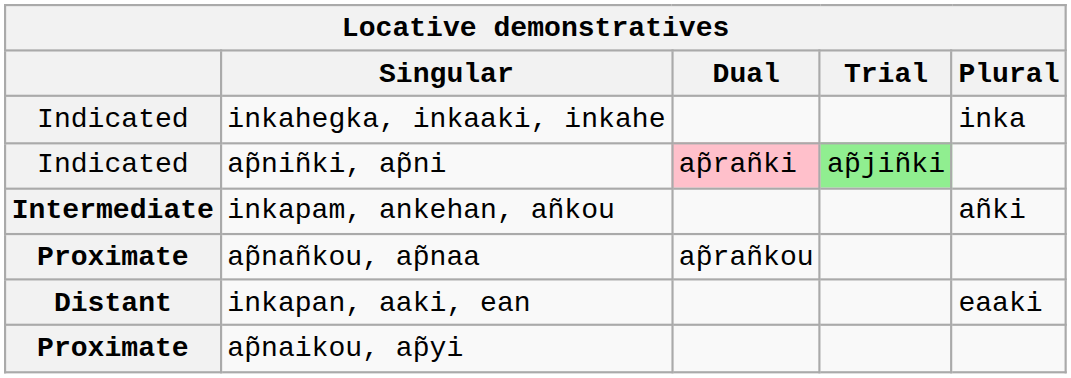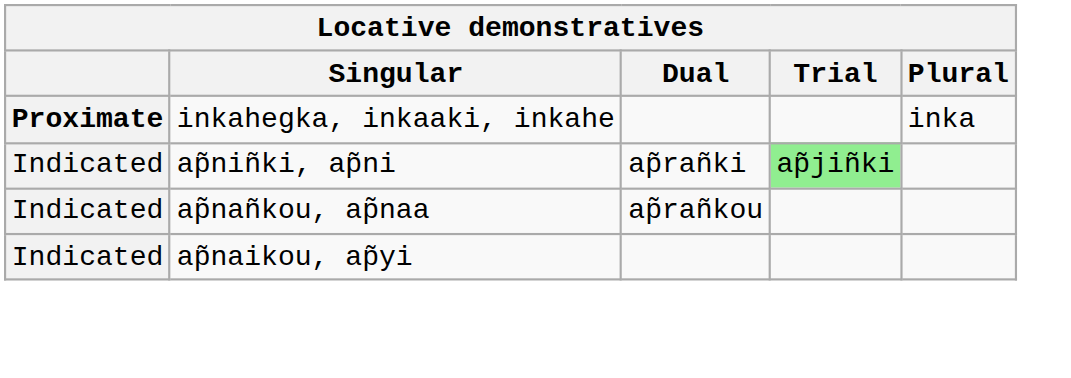 <table class="wikitable">
 <tr>
 <th colspan="5">Locative demonstratives</th>
 </tr>
 <tr>
 <th></th>
 <th>Singular</th>
 <th>Dual</th>
 <th>Trial</th>
 <th>Plural</th>
 </tr>
 <tr>
-<th style="font-weight: normal">Indicated</th>
+<th>Proximate</th>
 <td>inkahegka, inkaaki, inkahe</td>
 <td></td>
 <td></td>
 <td>inka</td>
 </tr>
 <tr>
 <th style="font-weight: normal">Indicated</th>
 <td>ap̃niñki, ap̃ni</td>
-<td style="background: pink;">ap̃rañki</td>
+<td>ap̃rañki</td>
 <td style="background: lightgreen;">ap̃jiñki</td>
 <td></td>
 </tr>
 <tr>
-<th>Intermediate</th>
-<td>inkapam, ankehan, añkou</td>
-<td></td>
-<td></td>
-<td>añki</td>
-</tr>
-<tr>
-<th>Proximate</th>
+<th style="font-weight: normal">Indicated</th>
 <td>ap̃nañkou, ap̃naa</td>
 <td>ap̃rañkou</td>
 <td></td>
 <td></td>
 </tr>
 <tr>
-<th>Distant</th>
-<td>inkapan, aaki, ean</td>
-<td></td>
-<td></td>
-<td>eaaki</td>
-</tr>
-<tr>
-<th>Proximate</th>
+<th style="font-weight: normal">Indicated</th>
 <td>ap̃naikou, ap̃yi</td>
 <td></td>
 <td></td>
 <td></td>
 </tr>
 </table>
